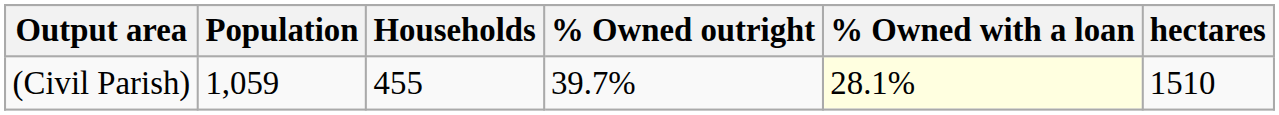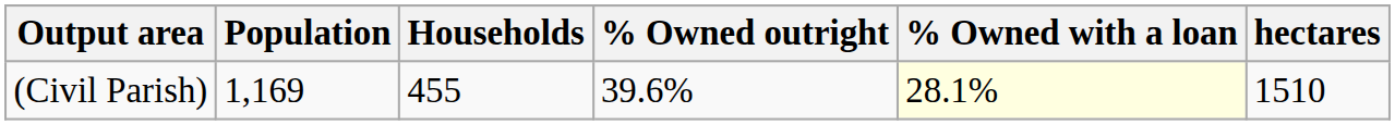 <table class="wikitable">
 <tr>
 </tr>
 <tr>
 <th>Output area</th>
 <th>Population</th>
 <th>Households</th>
 <th>% Owned outright</th>
 <th>% Owned with a loan</th>
 <th>hectares</th>
 </tr>
 <tr>
 <td>(Civil Parish)</td>
-<td>1,059</td>
+<td>1,169</td>
 <td>455</td>
-<td>39.7%</td>
+<td>39.6%</td>
 <td style="background: lightyellow;">28.1%</td>
 <td>1510</td>
 </tr>
 </table>
